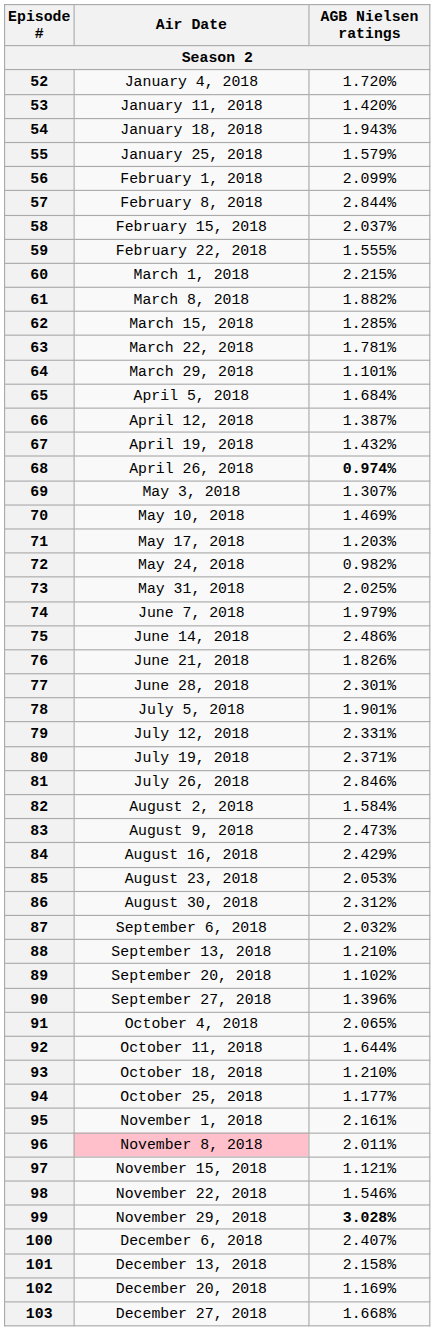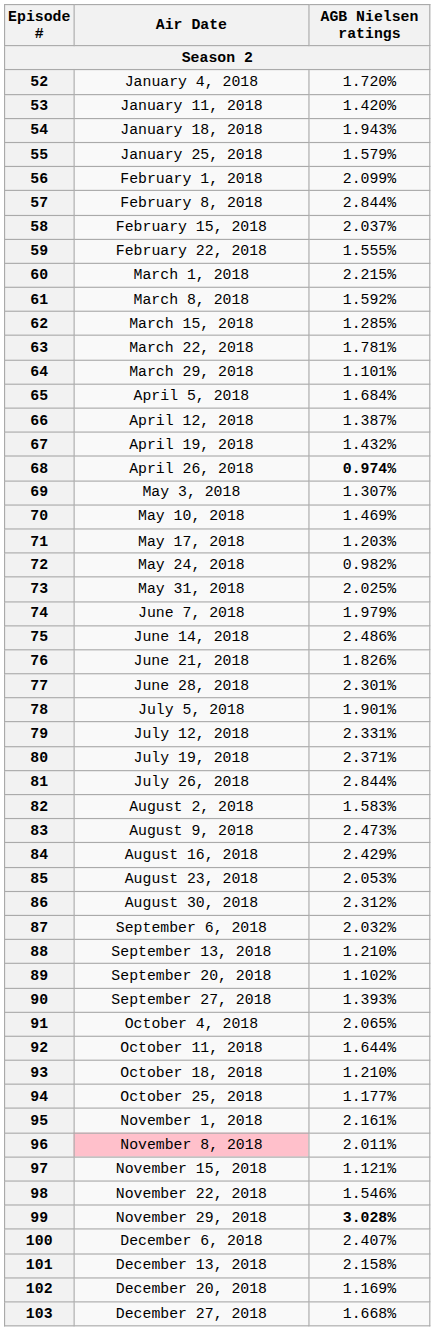 <table class="wikitable" style="text-align:center">
 <tr>
 <th width="50">Episode #</th>
 <th width="200">Air Date</th>
 <th width="100">AGB Nielsen ratings</th>
 </tr>
 <tr>
 <th colspan="4">Season 2</th>
 </tr>
 <tr>
 <th>52</th>
 <td>January 4, 2018</td>
 <td>1.720%</td>
 </tr>
 <tr>
 <th>53</th>
 <td>January 11, 2018</td>
 <td>1.420%</td>
 </tr>
 <tr>
 <th>54</th>
 <td>January 18, 2018</td>
 <td>1.943%</td>
 </tr>
 <tr>
 <th>55</th>
 <td>January 25, 2018</td>
 <td>1.579%</td>
 </tr>
 <tr>
 <th>56</th>
 <td>February 1, 2018</td>
 <td>2.099%</td>
 </tr>
 <tr>
 <th>57</th>
 <td>February 8, 2018</td>
 <td>2.844%</td>
 </tr>
 <tr>
 <th>58</th>
 <td>February 15, 2018</td>
 <td>2.037%</td>
 </tr>
 <tr>
 <th>59</th>
 <td>February 22, 2018</td>
 <td>1.555%</td>
 </tr>
 <tr>
 <th>60</th>
 <td>March 1, 2018</td>
 <td>2.215%</td>
 </tr>
 <tr>
 <th>61</th>
 <td>March 8, 2018</td>
-<td>1.882%</td>
+<td>1.592%</td>
 </tr>
 <tr>
 <th>62</th>
 <td>March 15, 2018</td>
 <td>1.285%</td>
 </tr>
 <tr>
 <th>63</th>
 <td>March 22, 2018</td>
 <td>1.781%</td>
 </tr>
 <tr>
 <th>64</th>
 <td>March 29, 2018</td>
 <td>1.101%</td>
 </tr>
 <tr>
 <th>65</th>
 <td>April 5, 2018</td>
 <td>1.684%</td>
 </tr>
 <tr>
 <th>66</th>
 <td>April 12, 2018</td>
 <td>1.387%</td>
 </tr>
 <tr>
 <th>67</th>
 <td>April 19, 2018</td>
 <td>1.432%</td>
 </tr>
 <tr>
 <th>68</th>
 <td>April 26, 2018</td>
 <td><span><strong>0.974%</strong></span></td>
 </tr>
 <tr>
 <th>69</th>
 <td>May 3, 2018</td>
 <td>1.307%</td>
 </tr>
 <tr>
 <th>70</th>
 <td>May 10, 2018</td>
 <td>1.469%</td>
 </tr>
 <tr>
 <th>71</th>
 <td>May 17, 2018</td>
 <td>1.203%</td>
 </tr>
 <tr>
 <th>72</th>
 <td>May 24, 2018</td>
 <td>0.982%</td>
 </tr>
 <tr>
 <th>73</th>
 <td>May 31, 2018</td>
 <td>2.025%</td>
 </tr>
 <tr>
 <th>74</th>
 <td>June 7, 2018</td>
 <td>1.979%</td>
 </tr>
 <tr>
 <th>75</th>
 <td>June 14, 2018</td>
 <td>2.486%</td>
 </tr>
 <tr>
 <th>76</th>
 <td>June 21, 2018</td>
 <td>1.826%</td>
 </tr>
 <tr>
 <th>77</th>
 <td>June 28, 2018</td>
 <td>2.301%</td>
 </tr>
 <tr>
 <th>78</th>
 <td>July 5, 2018</td>
 <td>1.901%</td>
 </tr>
 <tr>
 <th>79</th>
 <td>July 12, 2018</td>
 <td>2.331%</td>
 </tr>
 <tr>
 <th>80</th>
 <td>July 19, 2018</td>
 <td>2.371%</td>
 </tr>
 <tr>
 <th>81</th>
 <td>July 26, 2018</td>
-<td>2.846%</td>
+<td>2.844%</td>
 </tr>
 <tr>
 <th>82</th>
 <td>August 2, 2018</td>
-<td>1.584%</td>
+<td>1.583%</td>
 </tr>
 <tr>
 <th>83</th>
 <td>August 9, 2018</td>
 <td>2.473%</td>
 </tr>
 <tr>
 <th>84</th>
 <td>August 16, 2018</td>
 <td>2.429%</td>
 </tr>
 <tr>
 <th>85</th>
 <td>August 23, 2018</td>
 <td>2.053%</td>
 </tr>
 <tr>
 <th>86</th>
 <td>August 30, 2018</td>
 <td>2.312%</td>
 </tr>
 <tr>
 <th>87</th>
 <td>September 6, 2018</td>
 <td>2.032%</td>
 </tr>
 <tr>
 <th>88</th>
 <td>September 13, 2018</td>
 <td>1.210%</td>
 </tr>
 <tr>
 <th>89</th>
 <td>September 20, 2018</td>
 <td>1.102%</td>
 </tr>
 <tr>
 <th>90</th>
 <td>September 27, 2018</td>
-<td>1.396%</td>
+<td>1.393%</td>
 </tr>
 <tr>
 <th>91</th>
 <td>October 4, 2018</td>
 <td>2.065%</td>
 </tr>
 <tr>
 <th>92</th>
 <td>October 11, 2018</td>
 <td>1.644%</td>
 </tr>
 <tr>
 <th>93</th>
 <td>October 18, 2018</td>
 <td>1.210%</td>
 </tr>
 <tr>
 <th>94</th>
 <td>October 25, 2018</td>
 <td>1.177%</td>
 </tr>
 <tr>
 <th>95</th>
 <td>November 1, 2018</td>
 <td>2.161%</td>
 </tr>
 <tr>
 <th>96</th>
 <td style="background: pink;">November 8, 2018</td>
 <td>2.011%</td>
 </tr>
 <tr>
 <th>97</th>
 <td>November 15, 2018</td>
 <td>1.121%</td>
 </tr>
 <tr>
 <th>98</th>
 <td>November 22, 2018</td>
 <td>1.546%</td>
 </tr>
 <tr>
 <th>99</th>
 <td>November 29, 2018</td>
 <td><span><strong>3.028%</strong></span></td>
 </tr>
 <tr>
 <th>100</th>
 <td>December 6, 2018</td>
 <td>2.407%</td>
 </tr>
 <tr>
 <th>101</th>
 <td>December 13, 2018</td>
 <td>2.158%</td>
 </tr>
 <tr>
 <th>102</th>
 <td>December 20, 2018</td>
 <td>1.169%</td>
 </tr>
 <tr>
 <th>103</th>
 <td>December 27, 2018</td>
 <td>1.668%</td>
 </tr>
 </table>
